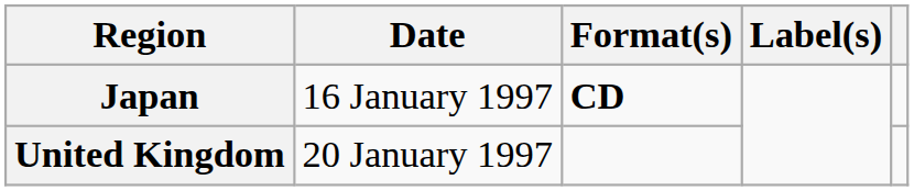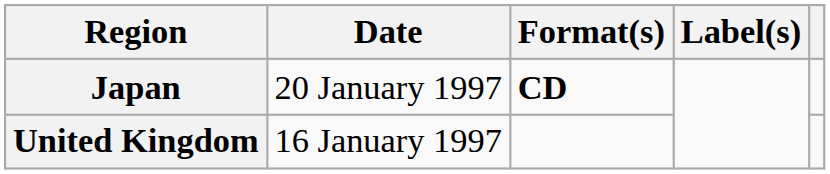 <table class="wikitable plainrowheaders">
 <tr>
 <th scope="col">Region</th>
 <th scope="col">Date</th>
 <th scope="col">Format(s)</th>
 <th scope="col">Label(s)</th>
 <th scope="col"></th>
 </tr>
 <tr>
 <th scope="row">Japan</th>
-<td>16 January 1997</td>
+<td>20 January 1997</td>
 <td><strong>CD</strong></td>
 <td rowspan="2"></td>
 <td></td>
 </tr>
 <tr>
 <th scope="row">United Kingdom</th>
-<td>20 January 1997</td>
+<td>16 January 1997</td>
 <td></td>
 <td></td>
 </tr>
 </table>
